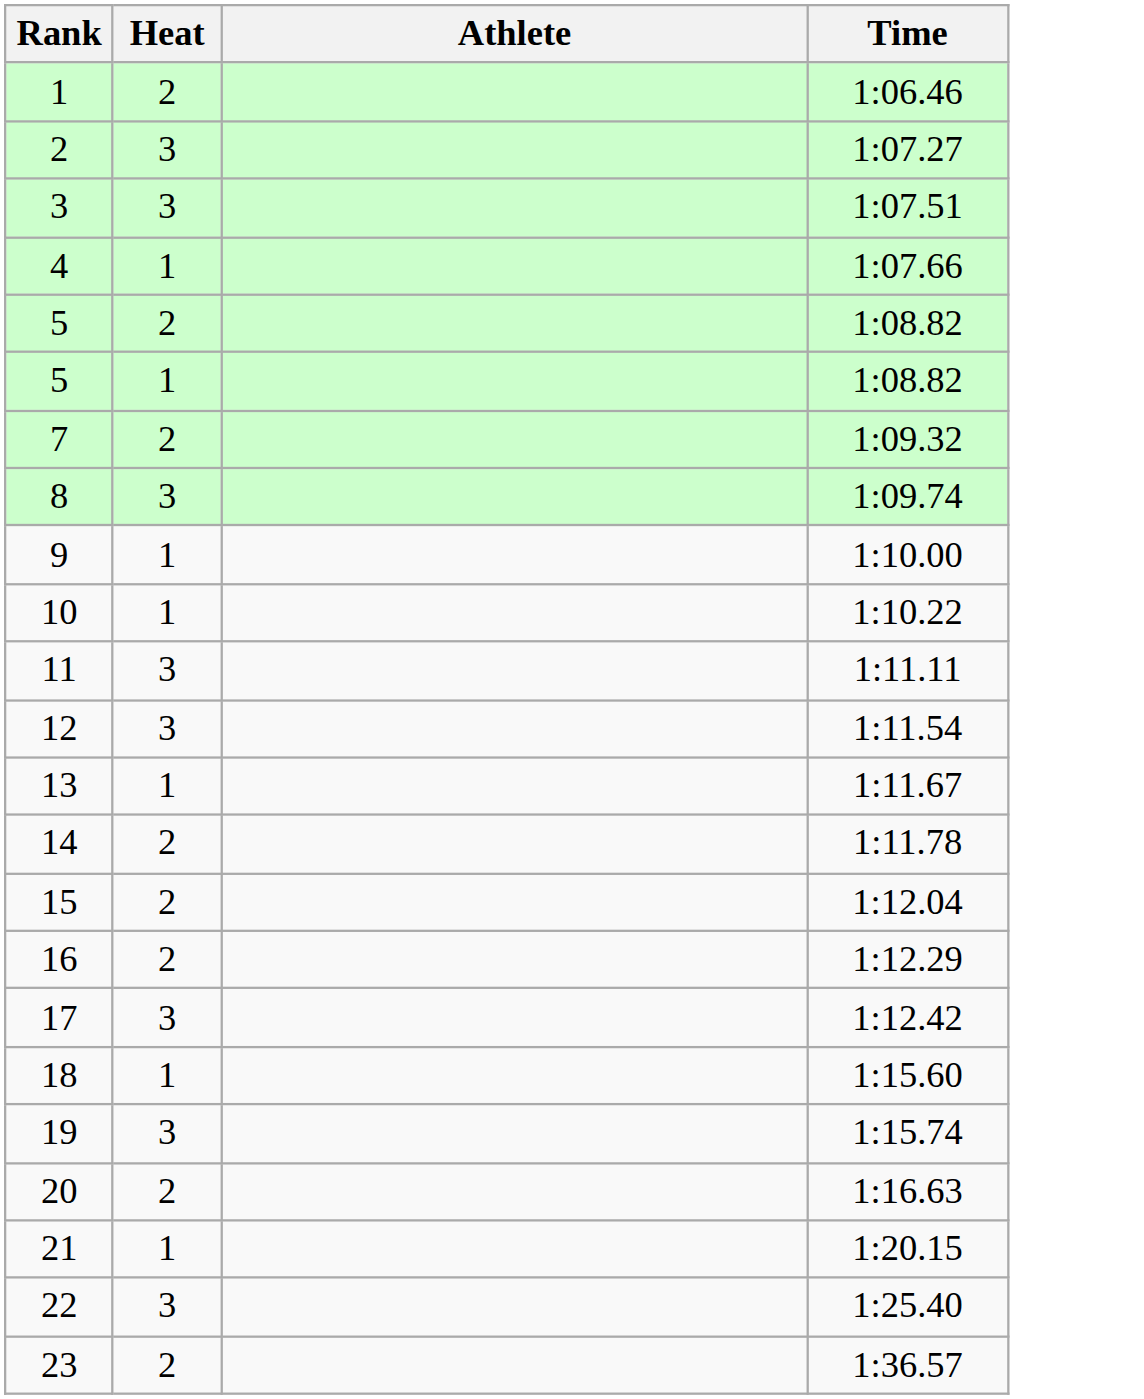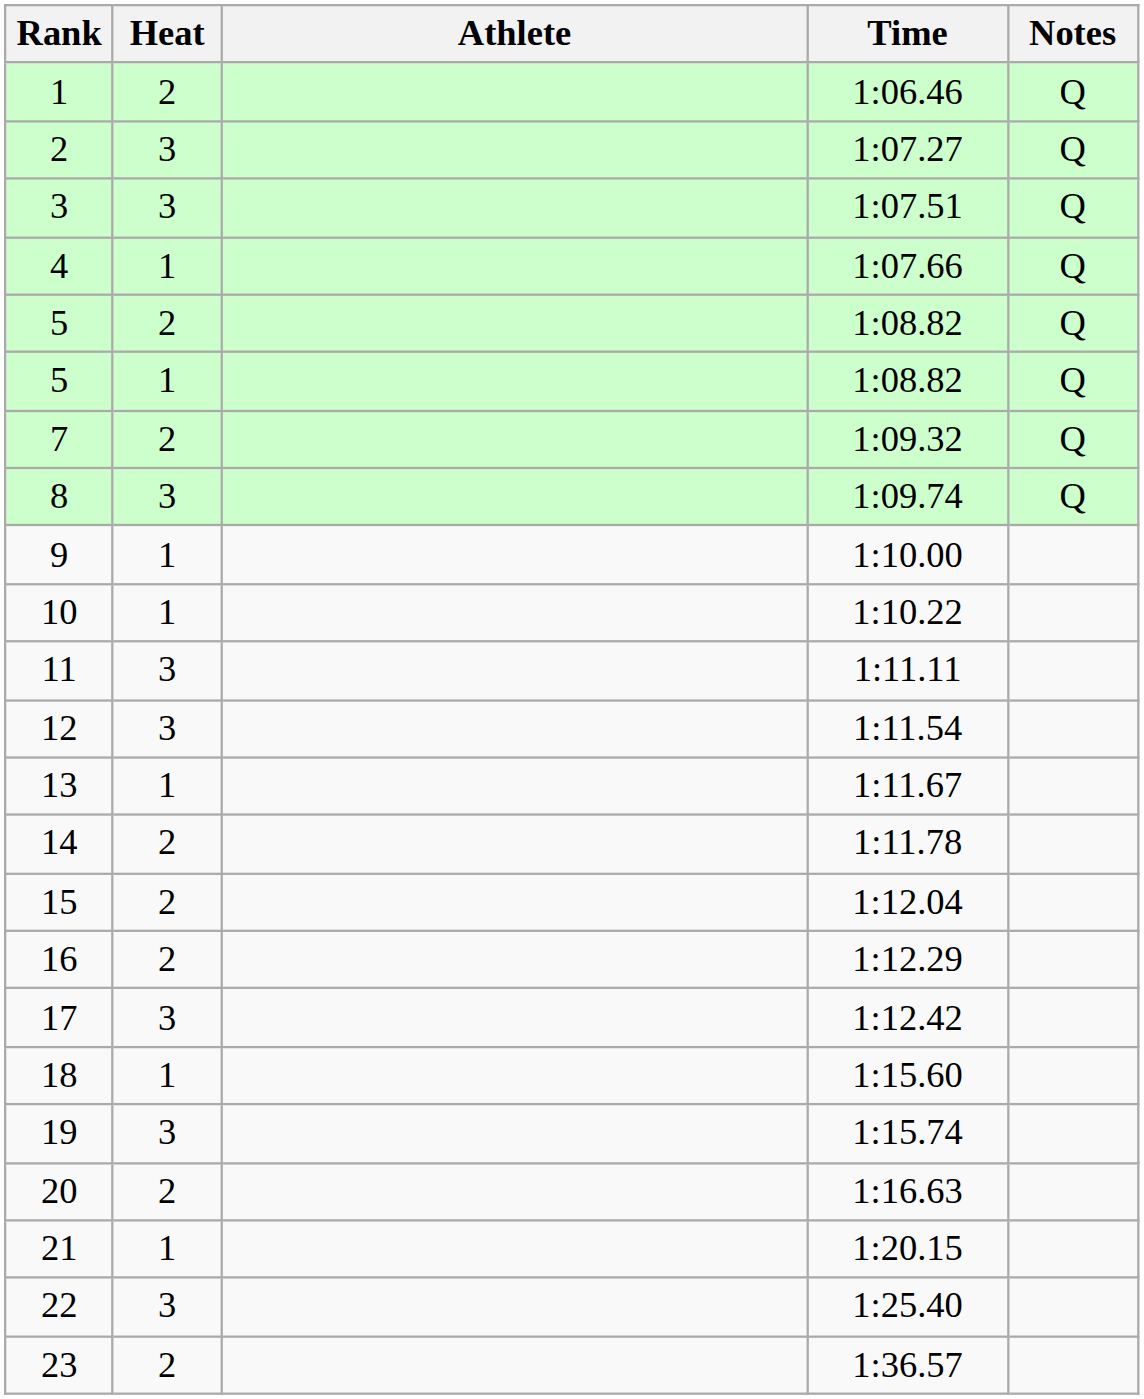 <table class="wikitable" style="text-align:center">
 <tr>
 <th width=40>Rank</th>
 <th width=40>Heat</th>
 <th width=250>Athlete</th>
 <th width=80>Time</th>
+<th width=50>Notes</th>
 </tr>
 <tr bgcolor=ccffcc>
 <td>1</td>
 <td>2</td>
 <td align=left></td>
 <td>1:06.46</td>
+<td>Q</td>
 </tr>
 <tr bgcolor=ccffcc>
 <td>2</td>
 <td>3</td>
 <td align=left></td>
 <td>1:07.27</td>
+<td>Q</td>
 </tr>
 <tr bgcolor=ccffcc>
 <td>3</td>
 <td>3</td>
 <td align=left></td>
 <td>1:07.51</td>
+<td>Q</td>
 </tr>
 <tr bgcolor=ccffcc>
 <td>4</td>
 <td>1</td>
 <td align=left></td>
 <td>1:07.66</td>
+<td>Q</td>
 </tr>
 <tr bgcolor=ccffcc>
 <td>5</td>
 <td>2</td>
 <td align=left></td>
 <td>1:08.82</td>
+<td>Q</td>
 </tr>
 <tr bgcolor=ccffcc>
 <td>5</td>
 <td>1</td>
 <td align=left></td>
 <td>1:08.82</td>
+<td>Q</td>
 </tr>
 <tr bgcolor=ccffcc>
 <td>7</td>
 <td>2</td>
 <td align=left></td>
 <td>1:09.32</td>
+<td>Q</td>
 </tr>
 <tr bgcolor=ccffcc>
 <td>8</td>
 <td>3</td>
 <td align=left></td>
 <td>1:09.74</td>
+<td>Q</td>
 </tr>
 <tr>
 <td>9</td>
 <td>1</td>
 <td align=left></td>
 <td>1:10.00</td>
+<td></td>
 </tr>
 <tr>
 <td>10</td>
 <td>1</td>
 <td align=left></td>
 <td>1:10.22</td>
+<td></td>
 </tr>
 <tr>
 <td>11</td>
 <td>3</td>
 <td align=left></td>
 <td>1:11.11</td>
+<td></td>
 </tr>
 <tr>
 <td>12</td>
 <td>3</td>
 <td align=left></td>
 <td>1:11.54</td>
+<td></td>
 </tr>
 <tr>
 <td>13</td>
 <td>1</td>
 <td align=left></td>
 <td>1:11.67</td>
+<td></td>
 </tr>
 <tr>
 <td>14</td>
 <td>2</td>
 <td align=left></td>
 <td>1:11.78</td>
+<td></td>
 </tr>
 <tr>
 <td>15</td>
 <td>2</td>
 <td align=left></td>
 <td>1:12.04</td>
+<td></td>
 </tr>
 <tr>
 <td>16</td>
 <td>2</td>
 <td align=left></td>
 <td>1:12.29</td>
+<td></td>
 </tr>
 <tr>
 <td>17</td>
 <td>3</td>
 <td align=left></td>
 <td>1:12.42</td>
+<td></td>
 </tr>
 <tr>
 <td>18</td>
 <td>1</td>
 <td align=left></td>
 <td>1:15.60</td>
+<td></td>
 </tr>
 <tr>
 <td>19</td>
 <td>3</td>
 <td align=left></td>
 <td>1:15.74</td>
+<td></td>
 </tr>
 <tr>
 <td>20</td>
 <td>2</td>
 <td align=left></td>
 <td>1:16.63</td>
+<td></td>
 </tr>
 <tr>
 <td>21</td>
 <td>1</td>
 <td align=left></td>
 <td>1:20.15</td>
+<td></td>
 </tr>
 <tr>
 <td>22</td>
 <td>3</td>
 <td align=left></td>
 <td>1:25.40</td>
+<td></td>
 </tr>
 <tr>
 <td>23</td>
 <td>2</td>
 <td align=left></td>
 <td>1:36.57</td>
+<td></td>
 </tr>
 </table>
